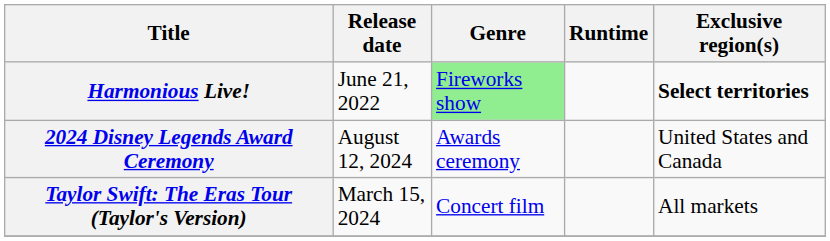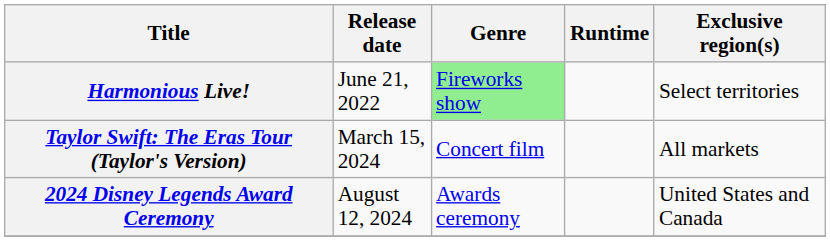 <table class="wikitable plainrowheaders sortable" style="width:99%;">
 <tr>
 <th scope="col" style="width:40%;">Title</th>
 <th scope="col" style="width:12%;">Release date</th>
 <th>Genre</th>
 <th>Runtime</th>
 <th>Exclusive region(s)</th>
 </tr>
 <tr>
 <th scope="row"><em><a href='#'>Harmonious</a> Live!</em></th>
 <td>June 21, 2022</td>
 <td style="background: lightgreen;"><a href='#'>Fireworks show</a></td>
 <td></td>
-<td><strong>Select territories</strong></td>
+<td>Select territories</td>
+</tr>
+<tr>
+<th scope="row"><em><a href='#'>Taylor Swift: The Eras Tour</a> (Taylor's Version)</em></th>
+<td>March 15, 2024</td>
+<td><a href='#'>Concert film</a></td>
+<td></td>
+<td>All markets</td>
 </tr>
 <tr>
 <th scope="row"><em><a href='#'>2024 Disney Legends Award Ceremony</a></em></th>
 <td>August 12, 2024</td>
 <td><a href='#'>Awards ceremony</a></td>
 <td></td>
 <td>United States and Canada</td>
 </tr>
 <tr>
-<th scope="row"><em><a href='#'>Taylor Swift: The Eras Tour</a> (Taylor's Version)</em></th>
-<td>March 15, 2024</td>
-<td><a href='#'>Concert film</a></td>
-<td></td>
-<td>All markets</td>
-</tr>
-<tr>
 </tr>
 </table>
